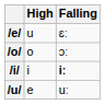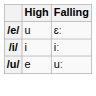 <table class="wikitable">
 <tr>
 <th></th>
 <th>High</th>
 <th>Falling</th>
 </tr>
 <tr>
 <th>/e/</th>
 <td>u</td>
 <td>ɛː</td>
 </tr>
 <tr>
-<th>/o/</th>
-<td>o</td>
-<td>ɔː</td>
-</tr>
-<tr>
 <th>/i/</th>
 <td>i</td>
-<td><strong>iː</strong></td>
+<td>iː</td>
 </tr>
 <tr>
 <th>/u/</th>
 <td>e</td>
 <td>uː</td>
 </tr>
 </table>
